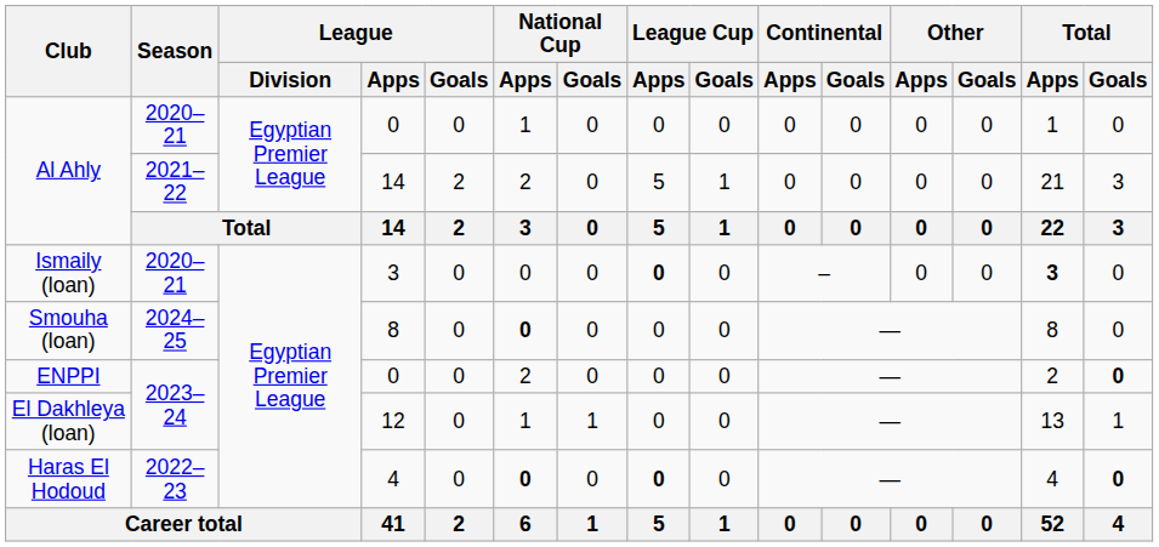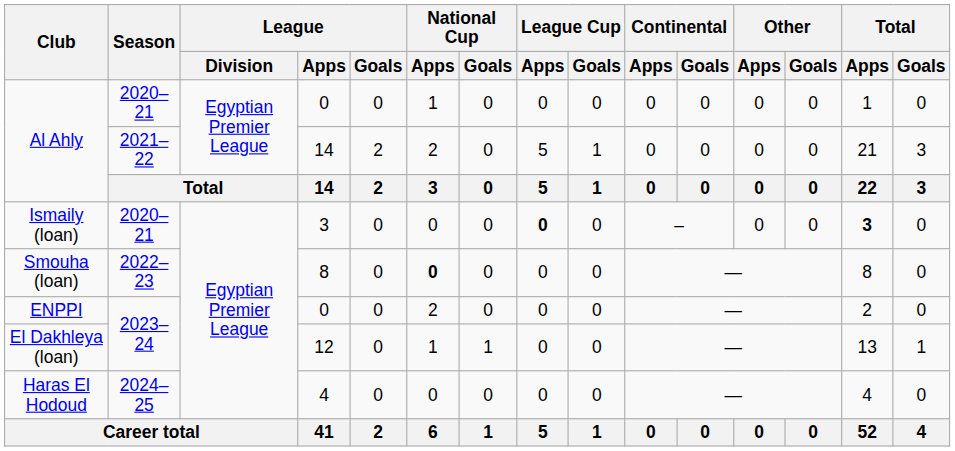 <table class=wikitable style=text-align:center>
 <tr>
 <th rowspan="2">Club</th>
 <th rowspan="2">Season</th>
 <th colspan="3">League</th>
 <th colspan="2">National Cup</th>
 <th colspan="2">League Cup</th>
 <th colspan="2">Continental</th>
 <th colspan="2">Other</th>
 <th colspan="2">Total</th>
 </tr>
 <tr>
 <th>Division</th>
 <th>Apps</th>
 <th>Goals</th>
 <th>Apps</th>
 <th>Goals</th>
 <th>Apps</th>
 <th>Goals</th>
 <th>Apps</th>
 <th>Goals</th>
 <th>Apps</th>
 <th>Goals</th>
 <th>Apps</th>
 <th>Goals</th>
 </tr>
 <tr>
 <td rowspan="3"><a href='#'>Al Ahly</a></td>
 <td><a href='#'>2020–21</a></td>
 <td rowspan="2"><a href='#'>Egyptian Premier League</a></td>
 <td>0</td>
 <td>0</td>
 <td>1</td>
 <td>0</td>
 <td>0</td>
 <td>0</td>
 <td>0</td>
 <td>0</td>
 <td>0</td>
 <td>0</td>
 <td>1</td>
 <td>0</td>
 </tr>
 <tr>
 <td><a href='#'>2021–22</a></td>
 <td>14</td>
 <td>2</td>
 <td>2</td>
 <td>0</td>
 <td>5</td>
 <td>1</td>
 <td>0</td>
 <td>0</td>
 <td>0</td>
 <td>0</td>
 <td>21</td>
 <td>3</td>
 </tr>
 <tr>
 <th colspan=2>Total</th>
 <th>14</th>
 <th>2</th>
 <th>3</th>
 <th>0</th>
 <th>5</th>
 <th>1</th>
 <th>0</th>
 <th>0</th>
 <th>0</th>
 <th>0</th>
 <th>22</th>
 <th>3</th>
 </tr>
 <tr>
 <td><a href='#'>Ismaily</a> (loan)</td>
 <td><a href='#'>2020–21</a></td>
 <td rowspan="5"><a href='#'>Egyptian Premier League</a></td>
 <td>3</td>
 <td>0</td>
 <td>0</td>
 <td>0</td>
 <td><strong>0</strong></td>
 <td>0</td>
 <td colspan="2">–</td>
 <td>0</td>
 <td>0</td>
 <td><strong>3</strong></td>
 <td>0</td>
 </tr>
 <tr>
 <td><a href='#'>Smouha</a> (loan)</td>
-<td><a href='#'>2024–25</a></td>
+<td><a href='#'>2022–23</a></td>
 <td>8</td>
 <td>0</td>
 <td><strong>0</strong></td>
 <td>0</td>
 <td>0</td>
 <td>0</td>
 <td rowspan=1 colspan="4">—</td>
 <td>8</td>
 <td>0</td>
 </tr>
 <tr>
 <td><a href='#'>ENPPI</a></td>
 <td rowspan="2"><a href='#'>2023–24</a></td>
 <td>0</td>
 <td>0</td>
 <td>2</td>
 <td>0</td>
 <td>0</td>
 <td>0</td>
 <td rowspan=1 colspan="4">—</td>
 <td>2</td>
-<td><strong>0</strong></td>
+<td>0</td>
 </tr>
 <tr>
 <td><a href='#'>El Dakhleya</a> (loan)</td>
 <td>12</td>
 <td>0</td>
 <td>1</td>
 <td>1</td>
 <td>0</td>
 <td>0</td>
 <td rowspan=1 colspan="4">—</td>
 <td>13</td>
 <td>1</td>
 </tr>
 <tr>
 <td><a href='#'>Haras El Hodoud</a></td>
-<td><a href='#'>2022–23</a></td>
+<td><a href='#'>2024–25</a></td>
 <td>4</td>
 <td>0</td>
-<td><strong>0</strong></td>
 <td>0</td>
-<td><strong>0</strong></td>
+<td>0</td>
+<td>0</td>
 <td>0</td>
 <td rowspan=1 colspan="4">—</td>
 <td>4</td>
-<td><strong>0</strong></td>
+<td>0</td>
 </tr>
 <tr>
 <th colspan=3>Career total</th>
 <th>41</th>
 <th>2</th>
 <th>6</th>
 <th>1</th>
 <th>5</th>
 <th>1</th>
 <th>0</th>
 <th>0</th>
 <th>0</th>
 <th>0</th>
 <th>52</th>
 <th>4</th>
 </tr>
 </table>
